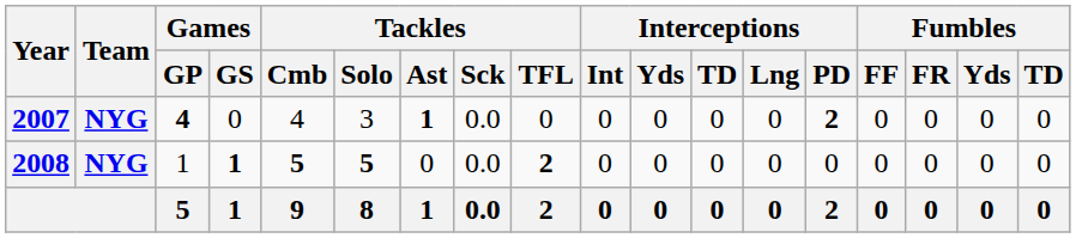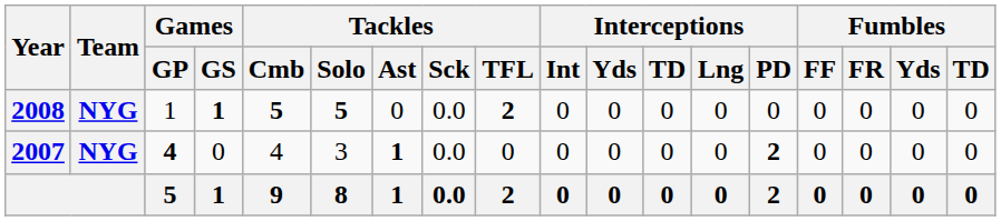 <table class="wikitable" style="text-align:center">
 <tr>
 <th rowspan="2">Year</th>
 <th rowspan="2">Team</th>
 <th colspan="2">Games</th>
 <th colspan="5">Tackles</th>
 <th colspan="5">Interceptions</th>
 <th colspan="4">Fumbles</th>
 </tr>
 <tr>
 <th>GP</th>
 <th>GS</th>
 <th>Cmb</th>
 <th>Solo</th>
 <th>Ast</th>
 <th>Sck</th>
 <th>TFL</th>
 <th>Int</th>
 <th>Yds</th>
 <th>TD</th>
 <th>Lng</th>
 <th>PD</th>
 <th>FF</th>
 <th>FR</th>
 <th>Yds</th>
 <th>TD</th>
 </tr>
 <tr>
+<th><a href='#'>2008</a></th>
+<th><a href='#'>NYG</a></th>
+<td>1</td>
+<td><strong>1</strong></td>
+<td><strong>5</strong></td>
+<td><strong>5</strong></td>
+<td>0</td>
+<td>0.0</td>
+<td><strong>2</strong></td>
+<td>0</td>
+<td>0</td>
+<td>0</td>
+<td>0</td>
+<td>0</td>
+<td>0</td>
+<td>0</td>
+<td>0</td>
+<td>0</td>
+</tr>
+<tr>
 <th><a href='#'>2007</a></th>
 <th><a href='#'>NYG</a></th>
 <td><strong>4</strong></td>
 <td>0</td>
 <td>4</td>
 <td>3</td>
 <td><strong>1</strong></td>
 <td>0.0</td>
 <td>0</td>
 <td>0</td>
 <td>0</td>
 <td>0</td>
 <td>0</td>
 <td><strong>2</strong></td>
-<td>0</td>
-<td>0</td>
-<td>0</td>
-<td>0</td>
-</tr>
-<tr>
-<th><a href='#'>2008</a></th>
-<th><a href='#'>NYG</a></th>
-<td>1</td>
-<td><strong>1</strong></td>
-<td><strong>5</strong></td>
-<td><strong>5</strong></td>
-<td>0</td>
-<td>0.0</td>
-<td><strong>2</strong></td>
-<td>0</td>
-<td>0</td>
-<td>0</td>
-<td>0</td>
-<td>0</td>
 <td>0</td>
 <td>0</td>
 <td>0</td>
 <td>0</td>
 </tr>
 <tr>
 <th colspan="2"></th>
 <th>5</th>
 <th>1</th>
 <th>9</th>
 <th>8</th>
 <th>1</th>
 <th>0.0</th>
 <th>2</th>
 <th>0</th>
 <th>0</th>
 <th>0</th>
 <th>0</th>
 <th>2</th>
 <th>0</th>
 <th>0</th>
 <th>0</th>
 <th>0</th>
 </tr>
 </table>
